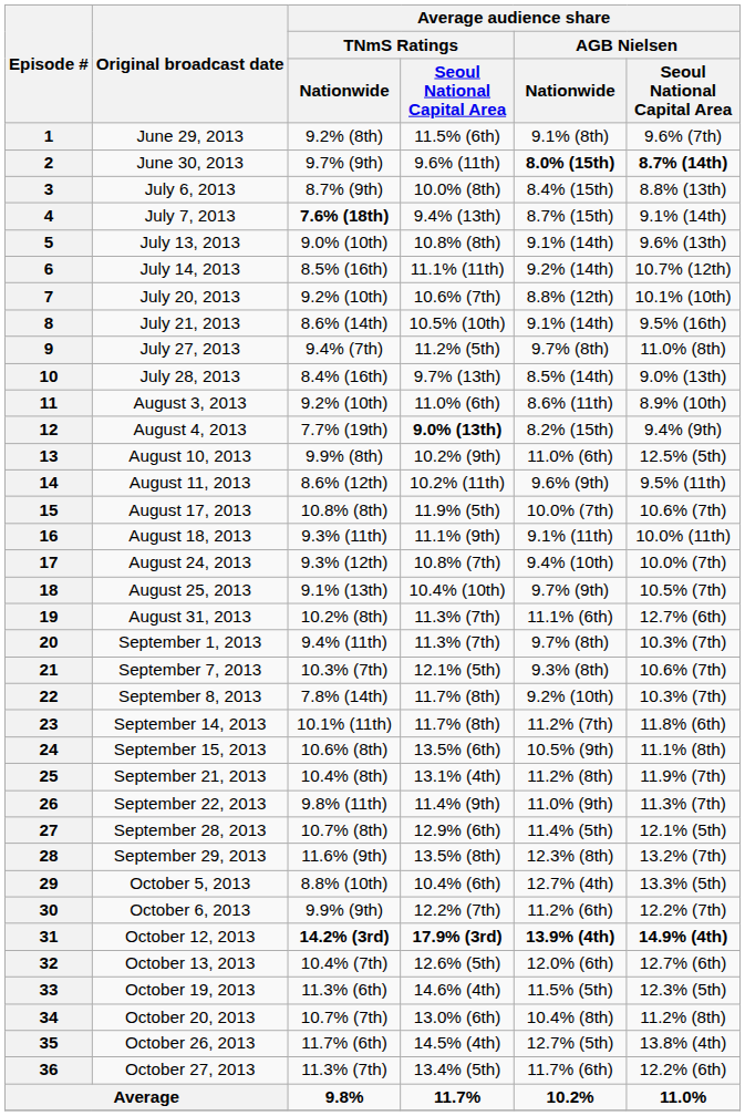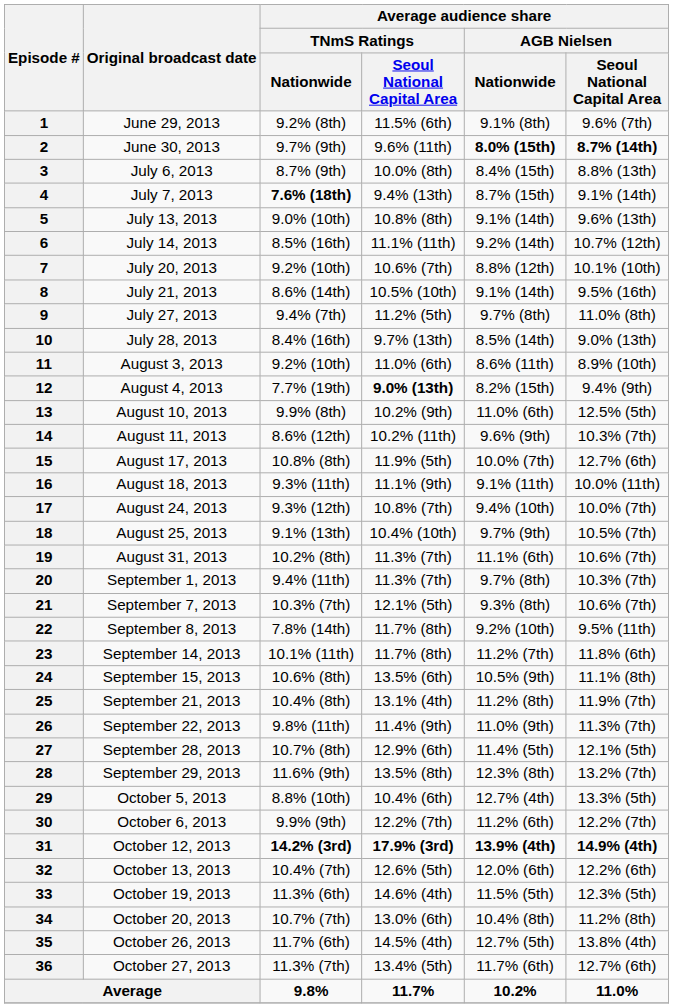 <table class=wikitable style="text-align:center">
 <tr>
 <th rowspan="3">Episode #</th>
 <th rowspan="3">Original broadcast date</th>
 <th colspan="5">Average audience share</th>
 </tr>
 <tr>
 <th colspan="2">TNmS Ratings</th>
 <th colspan="2">AGB Nielsen</th>
 </tr>
 <tr>
 <th width=100>Nationwide</th>
 <th width=100><a href='#'>Seoul National Capital Area</a></th>
 <th width=100>Nationwide</th>
 <th width=100>Seoul National Capital Area</th>
 </tr>
 <tr>
 <th>1</th>
 <td>June 29, 2013</td>
 <td>9.2% (8th)</td>
 <td>11.5% (6th)</td>
 <td>9.1% (8th)</td>
 <td>9.6% (7th)</td>
 </tr>
 <tr>
 <th>2</th>
 <td>June 30, 2013</td>
 <td>9.7% (9th)</td>
 <td>9.6% (11th)</td>
 <td><span> <strong>8.0% (15th)</strong></span></td>
 <td><span> <strong>8.7% (14th)</strong></span></td>
 </tr>
 <tr>
 <th>3</th>
 <td>July 6, 2013</td>
 <td>8.7% (9th)</td>
 <td>10.0% (8th)</td>
 <td>8.4% (15th)</td>
 <td>8.8% (13th)</td>
 </tr>
 <tr>
 <th>4</th>
 <td>July 7, 2013</td>
 <td><span> <strong>7.6% (18th)</strong></span></td>
 <td>9.4% (13th)</td>
 <td>8.7% (15th)</td>
 <td>9.1% (14th)</td>
 </tr>
 <tr>
 <th>5</th>
 <td>July 13, 2013</td>
 <td>9.0% (10th)</td>
 <td>10.8% (8th)</td>
 <td>9.1% (14th)</td>
 <td>9.6% (13th)</td>
 </tr>
 <tr>
 <th>6</th>
 <td>July 14, 2013</td>
 <td>8.5% (16th)</td>
 <td>11.1% (11th)</td>
 <td>9.2% (14th)</td>
 <td>10.7% (12th)</td>
 </tr>
 <tr>
 <th>7</th>
 <td>July 20, 2013</td>
 <td>9.2% (10th)</td>
 <td>10.6% (7th)</td>
 <td>8.8% (12th)</td>
 <td>10.1% (10th)</td>
 </tr>
 <tr>
 <th>8</th>
 <td>July 21, 2013</td>
 <td>8.6% (14th)</td>
 <td>10.5% (10th)</td>
 <td>9.1% (14th)</td>
 <td>9.5% (16th)</td>
 </tr>
 <tr>
 <th>9</th>
 <td>July 27, 2013</td>
 <td>9.4% (7th)</td>
 <td>11.2% (5th)</td>
 <td>9.7% (8th)</td>
 <td>11.0% (8th)</td>
 </tr>
 <tr>
 <th>10</th>
 <td>July 28, 2013</td>
 <td>8.4% (16th)</td>
 <td>9.7% (13th)</td>
 <td>8.5% (14th)</td>
 <td>9.0% (13th)</td>
 </tr>
 <tr>
 <th>11</th>
 <td>August 3, 2013</td>
 <td>9.2% (10th)</td>
 <td>11.0% (6th)</td>
 <td>8.6% (11th)</td>
 <td>8.9% (10th)</td>
 </tr>
 <tr>
 <th>12</th>
 <td>August 4, 2013</td>
 <td>7.7% (19th)</td>
 <td><span> <strong>9.0% (13th)</strong></span></td>
 <td>8.2% (15th)</td>
 <td>9.4% (9th)</td>
 </tr>
 <tr>
 <th>13</th>
 <td>August 10, 2013</td>
 <td>9.9% (8th)</td>
 <td>10.2% (9th)</td>
 <td>11.0% (6th)</td>
 <td>12.5% (5th)</td>
 </tr>
 <tr>
 <th>14</th>
 <td>August 11, 2013</td>
 <td>8.6% (12th)</td>
 <td>10.2% (11th)</td>
 <td>9.6% (9th)</td>
-<td>9.5% (11th)</td>
+<td>10.3% (7th)</td>
 </tr>
 <tr>
 <th>15</th>
 <td>August 17, 2013</td>
 <td>10.8% (8th)</td>
 <td>11.9% (5th)</td>
 <td>10.0% (7th)</td>
-<td>10.6% (7th)</td>
+<td>12.7% (6th)</td>
 </tr>
 <tr>
 <th>16</th>
 <td>August 18, 2013</td>
 <td>9.3% (11th)</td>
 <td>11.1% (9th)</td>
 <td>9.1% (11th)</td>
 <td>10.0% (11th)</td>
 </tr>
 <tr>
 <th>17</th>
 <td>August 24, 2013</td>
 <td>9.3% (12th)</td>
 <td>10.8% (7th)</td>
 <td>9.4% (10th)</td>
 <td>10.0% (7th)</td>
 </tr>
 <tr>
 <th>18</th>
 <td>August 25, 2013</td>
 <td>9.1% (13th)</td>
 <td>10.4% (10th)</td>
 <td>9.7% (9th)</td>
 <td>10.5% (7th)</td>
 </tr>
 <tr>
 <th>19</th>
 <td>August 31, 2013</td>
 <td>10.2% (8th)</td>
 <td>11.3% (7th)</td>
 <td>11.1% (6th)</td>
-<td>12.7% (6th)</td>
+<td>10.6% (7th)</td>
 </tr>
 <tr>
 <th>20</th>
 <td>September 1, 2013</td>
 <td>9.4% (11th)</td>
 <td>11.3% (7th)</td>
 <td>9.7% (8th)</td>
 <td>10.3% (7th)</td>
 </tr>
 <tr>
 <th>21</th>
 <td>September 7, 2013</td>
 <td>10.3% (7th)</td>
 <td>12.1% (5th)</td>
 <td>9.3% (8th)</td>
 <td>10.6% (7th)</td>
 </tr>
 <tr>
 <th>22</th>
 <td>September 8, 2013</td>
 <td>7.8% (14th)</td>
 <td>11.7% (8th)</td>
 <td>9.2% (10th)</td>
-<td>10.3% (7th)</td>
+<td>9.5% (11th)</td>
 </tr>
 <tr>
 <th>23</th>
 <td>September 14, 2013</td>
 <td>10.1% (11th)</td>
 <td>11.7% (8th)</td>
 <td>11.2% (7th)</td>
 <td>11.8% (6th)</td>
 </tr>
 <tr>
 <th>24</th>
 <td>September 15, 2013</td>
 <td>10.6% (8th)</td>
 <td>13.5% (6th)</td>
 <td>10.5% (9th)</td>
 <td>11.1% (8th)</td>
 </tr>
 <tr>
 <th>25</th>
 <td>September 21, 2013</td>
 <td>10.4% (8th)</td>
 <td>13.1% (4th)</td>
 <td>11.2% (8th)</td>
 <td>11.9% (7th)</td>
 </tr>
 <tr>
 <th>26</th>
 <td>September 22, 2013</td>
 <td>9.8% (11th)</td>
 <td>11.4% (9th)</td>
 <td>11.0% (9th)</td>
 <td>11.3% (7th)</td>
 </tr>
 <tr>
 <th>27</th>
 <td>September 28, 2013</td>
 <td>10.7% (8th)</td>
 <td>12.9% (6th)</td>
 <td>11.4% (5th)</td>
 <td>12.1% (5th)</td>
 </tr>
 <tr>
 <th>28</th>
 <td>September 29, 2013</td>
 <td>11.6% (9th)</td>
 <td>13.5% (8th)</td>
 <td>12.3% (8th)</td>
 <td>13.2% (7th)</td>
 </tr>
 <tr>
 <th>29</th>
 <td>October 5, 2013</td>
 <td>8.8% (10th)</td>
 <td>10.4% (6th)</td>
 <td>12.7% (4th)</td>
 <td>13.3% (5th)</td>
 </tr>
 <tr>
 <th>30</th>
 <td>October 6, 2013</td>
 <td>9.9% (9th)</td>
 <td>12.2% (7th)</td>
 <td>11.2% (6th)</td>
 <td>12.2% (7th)</td>
 </tr>
 <tr>
 <th>31</th>
 <td>October 12, 2013</td>
 <td><span> <strong>14.2% (3rd)</strong></span></td>
 <td><span> <strong>17.9% (3rd)</strong></span></td>
 <td><span> <strong>13.9% (4th)</strong></span></td>
 <td><span> <strong>14.9% (4th)</strong></span></td>
 </tr>
 <tr>
 <th>32</th>
 <td>October 13, 2013</td>
 <td>10.4% (7th)</td>
 <td>12.6% (5th)</td>
 <td>12.0% (6th)</td>
-<td>12.7% (6th)</td>
+<td>12.2% (6th)</td>
 </tr>
 <tr>
 <th>33</th>
 <td>October 19, 2013</td>
 <td>11.3% (6th)</td>
 <td>14.6% (4th)</td>
 <td>11.5% (5th)</td>
 <td>12.3% (5th)</td>
 </tr>
 <tr>
 <th>34</th>
 <td>October 20, 2013</td>
 <td>10.7% (7th)</td>
 <td>13.0% (6th)</td>
 <td>10.4% (8th)</td>
 <td>11.2% (8th)</td>
 </tr>
 <tr>
 <th>35</th>
 <td>October 26, 2013</td>
 <td>11.7% (6th)</td>
 <td>14.5% (4th)</td>
 <td>12.7% (5th)</td>
 <td>13.8% (4th)</td>
 </tr>
 <tr>
 <th>36</th>
 <td>October 27, 2013</td>
 <td>11.3% (7th)</td>
 <td>13.4% (5th)</td>
 <td>11.7% (6th)</td>
-<td>12.2% (6th)</td>
+<td>12.7% (6th)</td>
 </tr>
 <tr>
 <th colspan="2">Average</th>
 <td><span> <strong>9.8%</strong></span></td>
 <td><span> <strong>11.7%</strong></span></td>
 <td><span> <strong>10.2%</strong></span></td>
 <td><span> <strong>11.0%</strong></span></td>
 </tr>
 <tr>
 </tr>
 </table>
